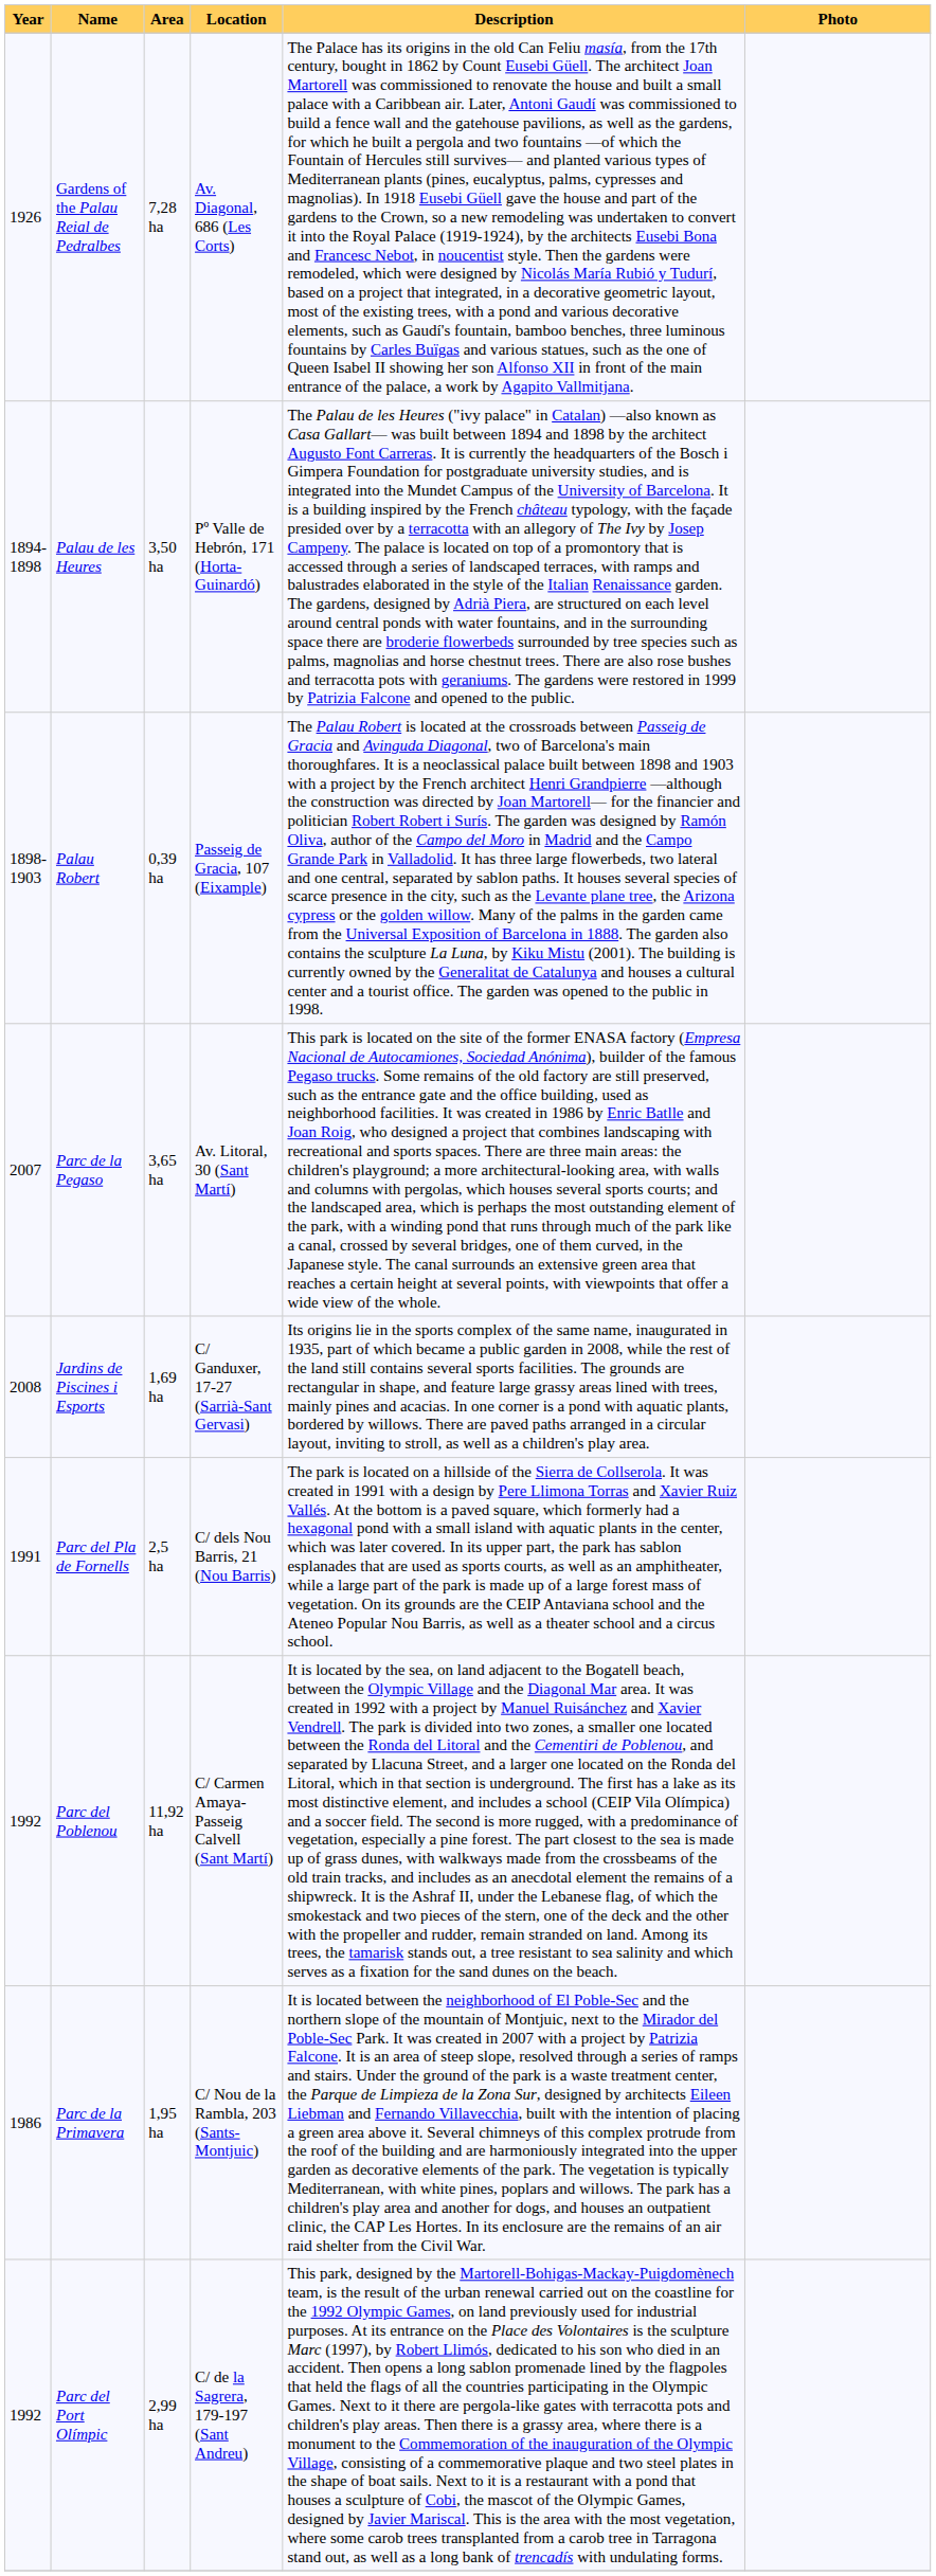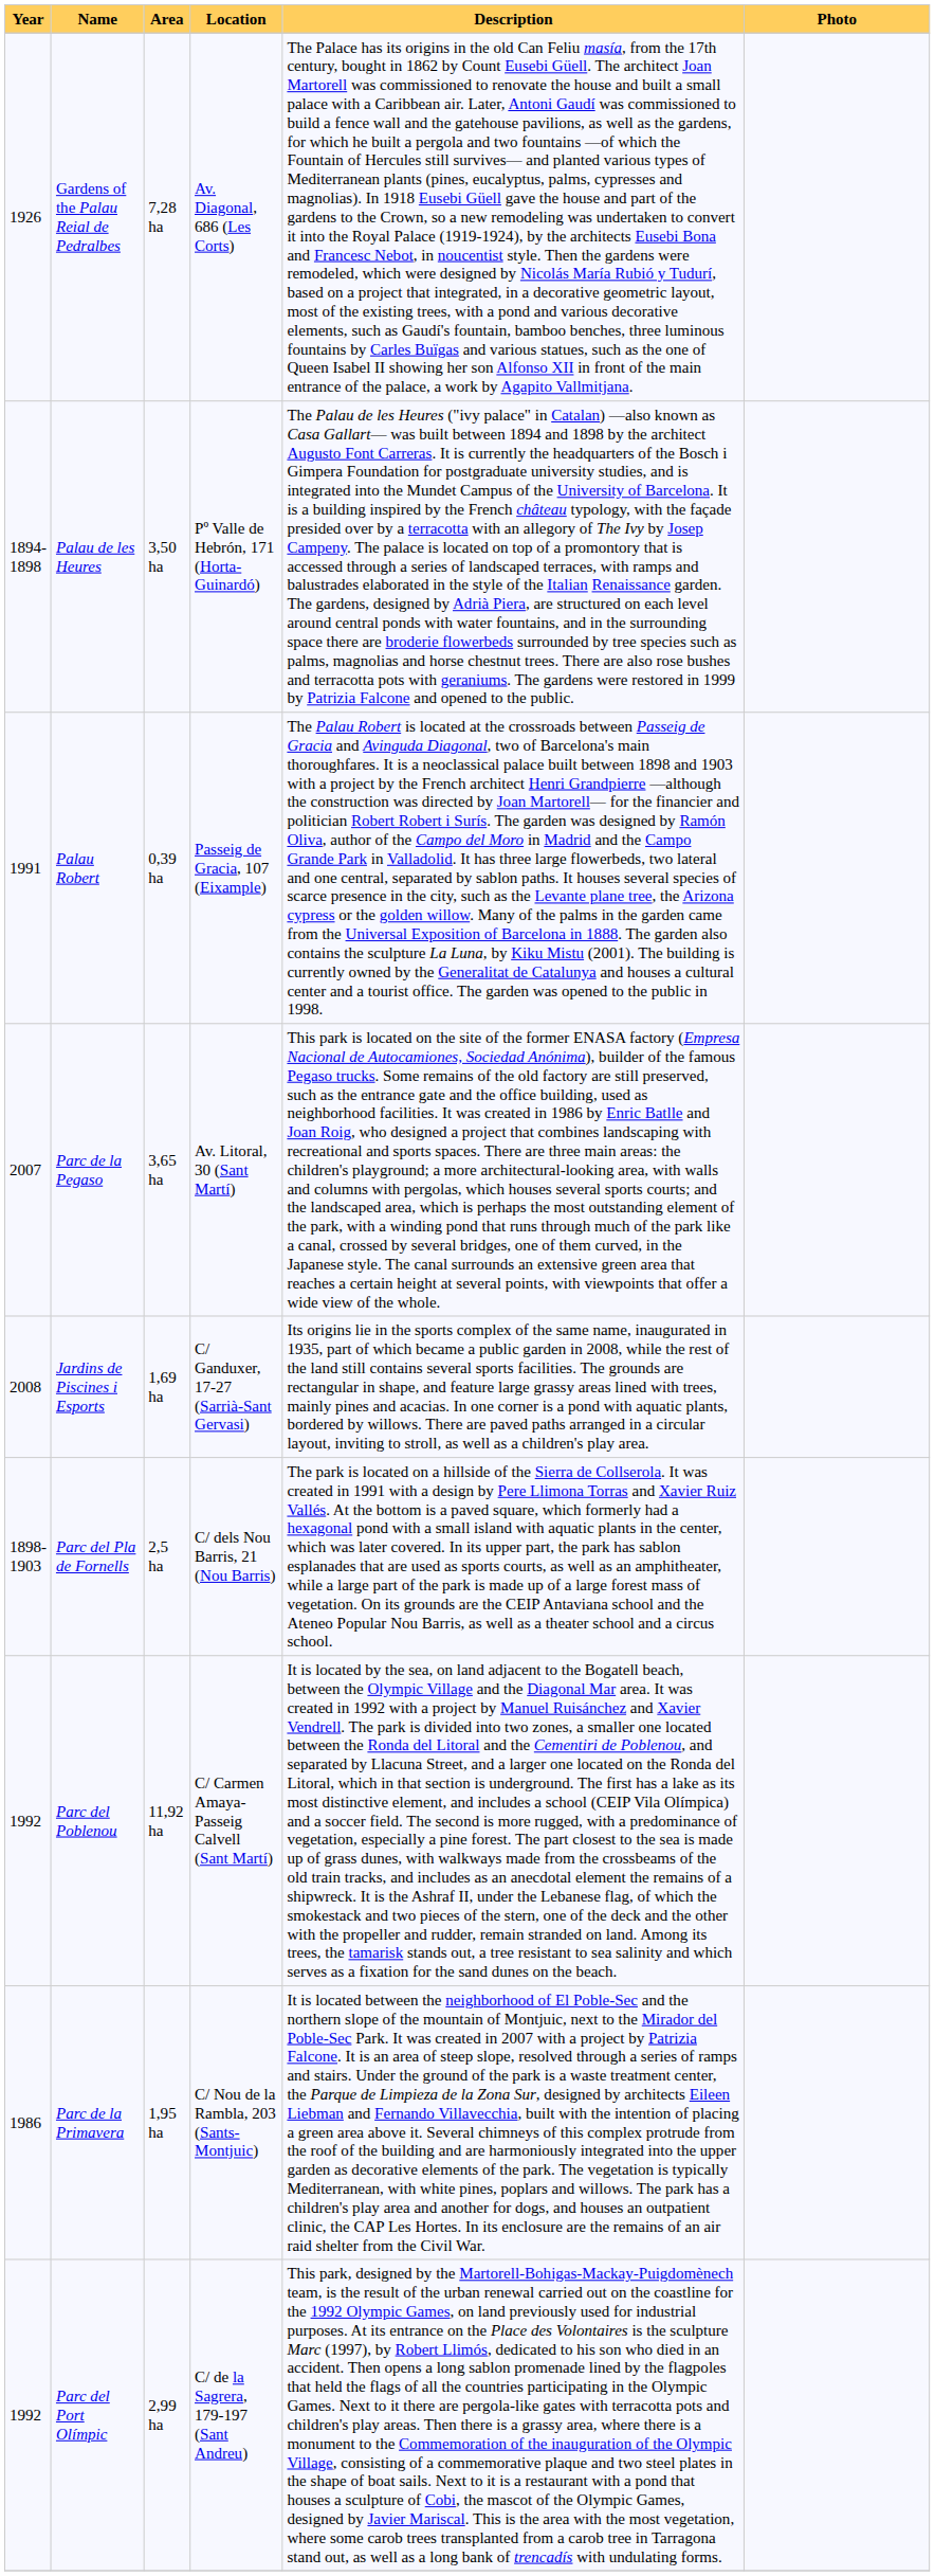 <table bgcolor="#f7f8ff" cellpadding="4" cellspacing="0" border="1" style="font-size: 95%; border: #cccccc solid 1px; border-collapse: collapse;">
 <tr>
 <th width="5%" style="background:#ffce5d;">Year</th>
 <th width="10%" style="background:#ffce5d;">Name</th>
 <th width="5%" style="background:#ffce5d;">Area</th>
 <th width="10%" style="background:#ffce5d;">Location</th>
 <th width="50%" style="background:#ffce5d;">Description</th>
 <th width="20%" style="background:#ffce5d;">Photo</th>
 </tr>
 <tr ---->
 </tr>
 <tr>
 <td>1926</td>
 <td><a href='#'>Gardens of the <em>Palau Reial de Pedralbes</em></a></td>
 <td>7,28 ha</td>
 <td><a href='#'>Av. Diagonal</a>, 686 (<a href='#'>Les Corts</a>)</td>
 <td>The Palace has its origins in the old Can Feliu <em><a href='#'>masía</a></em>, from the 17th century, bought in 1862 by Count <a href='#'>Eusebi Güell</a>. The architect <a href='#'>Joan Martorell</a> was commissioned to renovate the house and built a small palace with a Caribbean air. Later, <a href='#'>Antoni Gaudí</a> was commissioned to build a fence wall and the gatehouse pavilions, as well as the gardens, for which he built a pergola and two fountains —of which the Fountain of Hercules still survives— and planted various types of Mediterranean plants (pines, eucalyptus, palms, cypresses and magnolias). In 1918 <a href='#'>Eusebi Güell</a> gave the house and part of the gardens to the Crown, so a new remodeling was undertaken to convert it into the Royal Palace (1919-1924), by the architects <a href='#'>Eusebi Bona</a> and <a href='#'>Francesc Nebot</a>, in <a href='#'>noucentist</a> style. Then the gardens were remodeled, which were designed by <a href='#'>Nicolás María Rubió y Tudurí</a>, based on a project that integrated, in a decorative geometric layout, most of the existing trees, with a pond and various decorative elements, such as Gaudí's fountain, bamboo benches, three luminous fountains by <a href='#'>Carles Buïgas</a> and various statues, such as the one of Queen Isabel II showing her son <a href='#'>Alfonso XII</a> in front of the main entrance of the palace, a work by <a href='#'>Agapito Vallmitjana</a>.</td>
 <td></td>
 </tr>
 <tr>
 <td>1894-1898</td>
 <td><em><a href='#'>Palau de les Heures</a></em></td>
 <td>3,50 ha</td>
 <td>Pº Valle de Hebrón, 171 (<a href='#'>Horta-Guinardó</a>)</td>
 <td>The <em>Palau de les Heures</em> ("ivy palace" in <a href='#'>Catalan</a>) —also known as <em>Casa Gallart</em>— was built between 1894 and 1898 by the architect <a href='#'>Augusto Font Carreras</a>. It is currently the headquarters of the Bosch i Gimpera Foundation for postgraduate university studies, and is integrated into the Mundet Campus of the <a href='#'>University of Barcelona</a>. It is a building inspired by the French <em><a href='#'>château</a></em> typology, with the façade presided over by a <a href='#'>terracotta</a> with an allegory of <em>The Ivy</em> by <a href='#'>Josep Campeny</a>. The palace is located on top of a promontory that is accessed through a series of landscaped terraces, with ramps and balustrades elaborated in the style of the <a href='#'>Italian</a> <a href='#'>Renaissance</a> garden. The gardens, designed by <a href='#'>Adrià Piera</a>, are structured on each level around central ponds with water fountains, and in the surrounding space there are <a href='#'>broderie flowerbeds</a> surrounded by tree species such as palms, magnolias and horse chestnut trees. There are also rose bushes and terracotta pots with <a href='#'>geraniums</a>. The gardens were restored in 1999 by <a href='#'>Patrizia Falcone</a> and opened to the public.</td>
 <td></td>
 </tr>
 <tr>
-<td>1898-1903</td>
+<td>1991</td>
 <td><em><a href='#'>Palau Robert</a></em></td>
 <td>0,39 ha</td>
 <td><a href='#'>Passeig de Gracia</a>, 107 (<a href='#'>Eixample</a>)</td>
 <td>The <em><a href='#'>Palau Robert</a></em> is located at the crossroads between <a href='#'><em>Passeig de Gracia</em></a> and <em><a href='#'>Avinguda Diagonal</a></em>, two of Barcelona's main thoroughfares. It is a neoclassical palace built between 1898 and 1903 with a project by the French architect <a href='#'>Henri Grandpierre</a> —although the construction was directed by <a href='#'>Joan Martorell</a>— for the financier and politician <a href='#'>Robert Robert i Surís</a>. The garden was designed by <a href='#'>Ramón Oliva</a>, author of the <em><a href='#'>Campo del Moro</a></em> in <a href='#'>Madrid</a> and the <a href='#'>Campo Grande Park</a> in <a href='#'>Valladolid</a>. It has three large flowerbeds, two lateral and one central, separated by sablon paths. It houses several species of scarce presence in the city, such as the <a href='#'>Levante plane tree</a>, the <a href='#'>Arizona cypress</a> or the <a href='#'>golden willow</a>. Many of the palms in the garden came from the <a href='#'>Universal Exposition of Barcelona in 1888</a>. The garden also contains the sculpture <em>La Luna</em>, by <a href='#'>Kiku Mistu</a> (2001). The building is currently owned by the <a href='#'>Generalitat de Catalunya</a> and houses a cultural center and a tourist office. The garden was opened to the public in 1998.</td>
 <td></td>
 </tr>
 <tr>
 <td>2007</td>
 <td><em><a href='#'>Parc de la Pegaso</a></em></td>
 <td>3,65 ha</td>
 <td>Av. Litoral, 30 (<a href='#'>Sant Martí</a>)</td>
 <td>This park is located on the site of the former ENASA factory (<em><a href='#'>Empresa Nacional de Autocamiones, Sociedad Anónima</a></em>), builder of the famous <a href='#'>Pegaso trucks</a>. Some remains of the old factory are still preserved, such as the entrance gate and the office building, used as neighborhood facilities. It was created in 1986 by <a href='#'>Enric Batlle</a> and <a href='#'>Joan Roig</a>, who designed a project that combines landscaping with recreational and sports spaces. There are three main areas: the children's playground; a more architectural-looking area, with walls and columns with pergolas, which houses several sports courts; and the landscaped area, which is perhaps the most outstanding element of the park, with a winding pond that runs through much of the park like a canal, crossed by several bridges, one of them curved, in the Japanese style. The canal surrounds an extensive green area that reaches a certain height at several points, with viewpoints that offer a wide view of the whole.</td>
 <td></td>
 </tr>
 <tr>
 <td>2008</td>
 <td><em><a href='#'>Jardins de Piscines i Esports</a></em></td>
 <td>1,69 ha</td>
 <td>C/ Ganduxer, 17-27 (<a href='#'>Sarrià-Sant Gervasi</a>)</td>
 <td>Its origins lie in the sports complex of the same name, inaugurated in 1935, part of which became a public garden in 2008, while the rest of the land still contains several sports facilities. The grounds are rectangular in shape, and feature large grassy areas lined with trees, mainly pines and acacias. In one corner is a pond with aquatic plants, bordered by willows. There are paved paths arranged in a circular layout, inviting to stroll, as well as a children's play area.</td>
 <td></td>
 </tr>
 <tr>
-<td>1991</td>
+<td>1898-1903</td>
 <td><em><a href='#'>Parc del Pla de Fornells</a></em></td>
 <td>2,5 ha</td>
 <td>C/ dels Nou Barris, 21 (<a href='#'>Nou Barris</a>)</td>
 <td>The park is located on a hillside of the <a href='#'>Sierra de Collserola</a>. It was created in 1991 with a design by <a href='#'>Pere Llimona Torras</a> and <a href='#'>Xavier Ruiz Vallés</a>. At the bottom is a paved square, which formerly had a <a href='#'>hexagonal</a> pond with a small island with aquatic plants in the center, which was later covered. In its upper part, the park has sablon esplanades that are used as sports courts, as well as an amphitheater, while a large part of the park is made up of a large forest mass of vegetation. On its grounds are the CEIP Antaviana school and the Ateneo Popular Nou Barris, as well as a theater school and a circus school.</td>
 <td></td>
 </tr>
 <tr>
 <td>1992</td>
 <td><em><a href='#'>Parc del Poblenou</a></em></td>
 <td>11,92 ha</td>
 <td>C/ Carmen Amaya-Passeig Calvell (<a href='#'>Sant Martí</a>)</td>
 <td>It is located by the sea, on land adjacent to the Bogatell beach, between the <a href='#'>Olympic Village</a> and the <a href='#'>Diagonal Mar</a> area. It was created in 1992 with a project by <a href='#'>Manuel Ruisánchez</a> and <a href='#'>Xavier Vendrell</a>. The park is divided into two zones, a smaller one located between the <a href='#'>Ronda del Litoral</a> and the <em><a href='#'>Cementiri de Poblenou</a></em>, and separated by Llacuna Street, and a larger one located on the Ronda del Litoral, which in that section is underground. The first has a lake as its most distinctive element, and includes a school (CEIP Vila Olímpica) and a soccer field. The second is more rugged, with a predominance of vegetation, especially a pine forest. The part closest to the sea is made up of grass dunes, with walkways made from the crossbeams of the old train tracks, and includes as an anecdotal element the remains of a shipwreck. It is the Ashraf II, under the Lebanese flag, of which the smokestack and two pieces of the stern, one of the deck and the other with the propeller and rudder, remain stranded on land. Among its trees, the <a href='#'>tamarisk</a> stands out, a tree resistant to sea salinity and which serves as a fixation for the sand dunes on the beach.</td>
 <td></td>
 </tr>
 <tr>
 <td>1986</td>
 <td><em><a href='#'>Parc de la Primavera</a></em></td>
 <td>1,95 ha</td>
 <td>C/ Nou de la Rambla, 203 (<a href='#'>Sants-Montjuic</a>)</td>
 <td>It is located between the <a href='#'>neighborhood of El Poble-Sec</a> and the northern slope of the mountain of Montjuic, next to the <a href='#'>Mirador del Poble-Sec</a> Park. It was created in 2007 with a project by <a href='#'>Patrizia Falcone</a>. It is an area of steep slope, resolved through a series of ramps and stairs. Under the ground of the park is a waste treatment center, the <em>Parque de Limpieza de la Zona Sur</em>, designed by architects <a href='#'>Eileen Liebman</a> and <a href='#'>Fernando Villavecchia</a>, built with the intention of placing a green area above it. Several chimneys of this complex protrude from the roof of the building and are harmoniously integrated into the upper garden as decorative elements of the park. The vegetation is typically Mediterranean, with white pines, poplars and willows. The park has a children's play area and another for dogs, and houses an outpatient clinic, the CAP Les Hortes. In its enclosure are the remains of an air raid shelter from the Civil War.</td>
 <td></td>
 </tr>
 <tr>
 <td>1992</td>
 <td><em><a href='#'>Parc del Port Olímpic</a></em></td>
 <td>2,99 ha</td>
 <td>C/ de <a href='#'>la Sagrera</a>, 179-197 (<a href='#'>Sant Andreu</a>)</td>
 <td>This park, designed by the <a href='#'>Martorell-Bohigas-Mackay-Puigdomènech</a> team, is the result of the urban renewal carried out on the coastline for the <a href='#'>1992 Olympic Games</a>, on land previously used for industrial purposes. At its entrance on the <em>Place des Volontaires</em> is the sculpture <em>Marc</em> (1997), by <a href='#'>Robert Llimós</a>, dedicated to his son who died in an accident. Then opens a long sablon promenade lined by the flagpoles that held the flags of all the countries participating in the Olympic Games. Next to it there are pergola-like gates with terracotta pots and children's play areas. Then there is a grassy area, where there is a monument to the <a href='#'>Commemoration of the inauguration of the Olympic Village</a>, consisting of a commemorative plaque and two steel plates in the shape of boat sails. Next to it is a restaurant with a pond that houses a sculpture of <a href='#'>Cobi</a>, the mascot of the Olympic Games, designed by <a href='#'>Javier Mariscal</a>. This is the area with the most vegetation, where some carob trees transplanted from a carob tree in Tarragona stand out, as well as a long bank of <em><a href='#'>trencadís</a></em> with undulating forms.</td>
 <td></td>
 </tr>
 <tr>
 </tr>
 </table>
